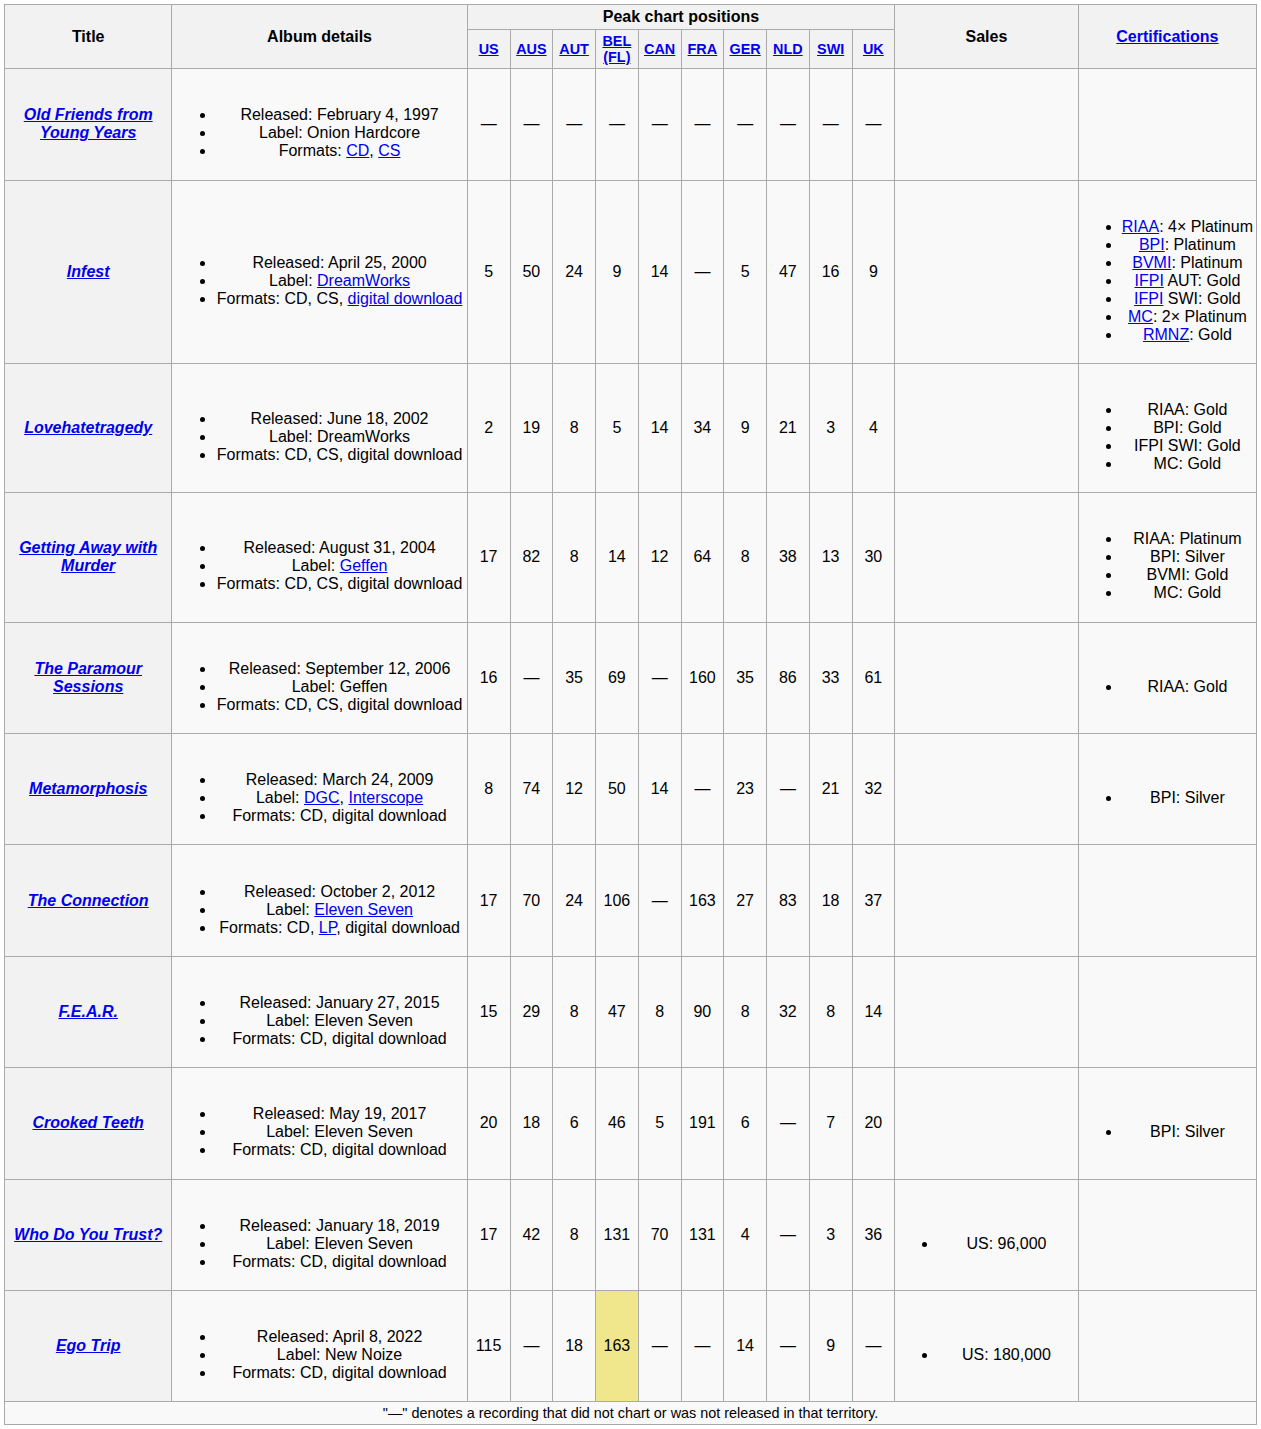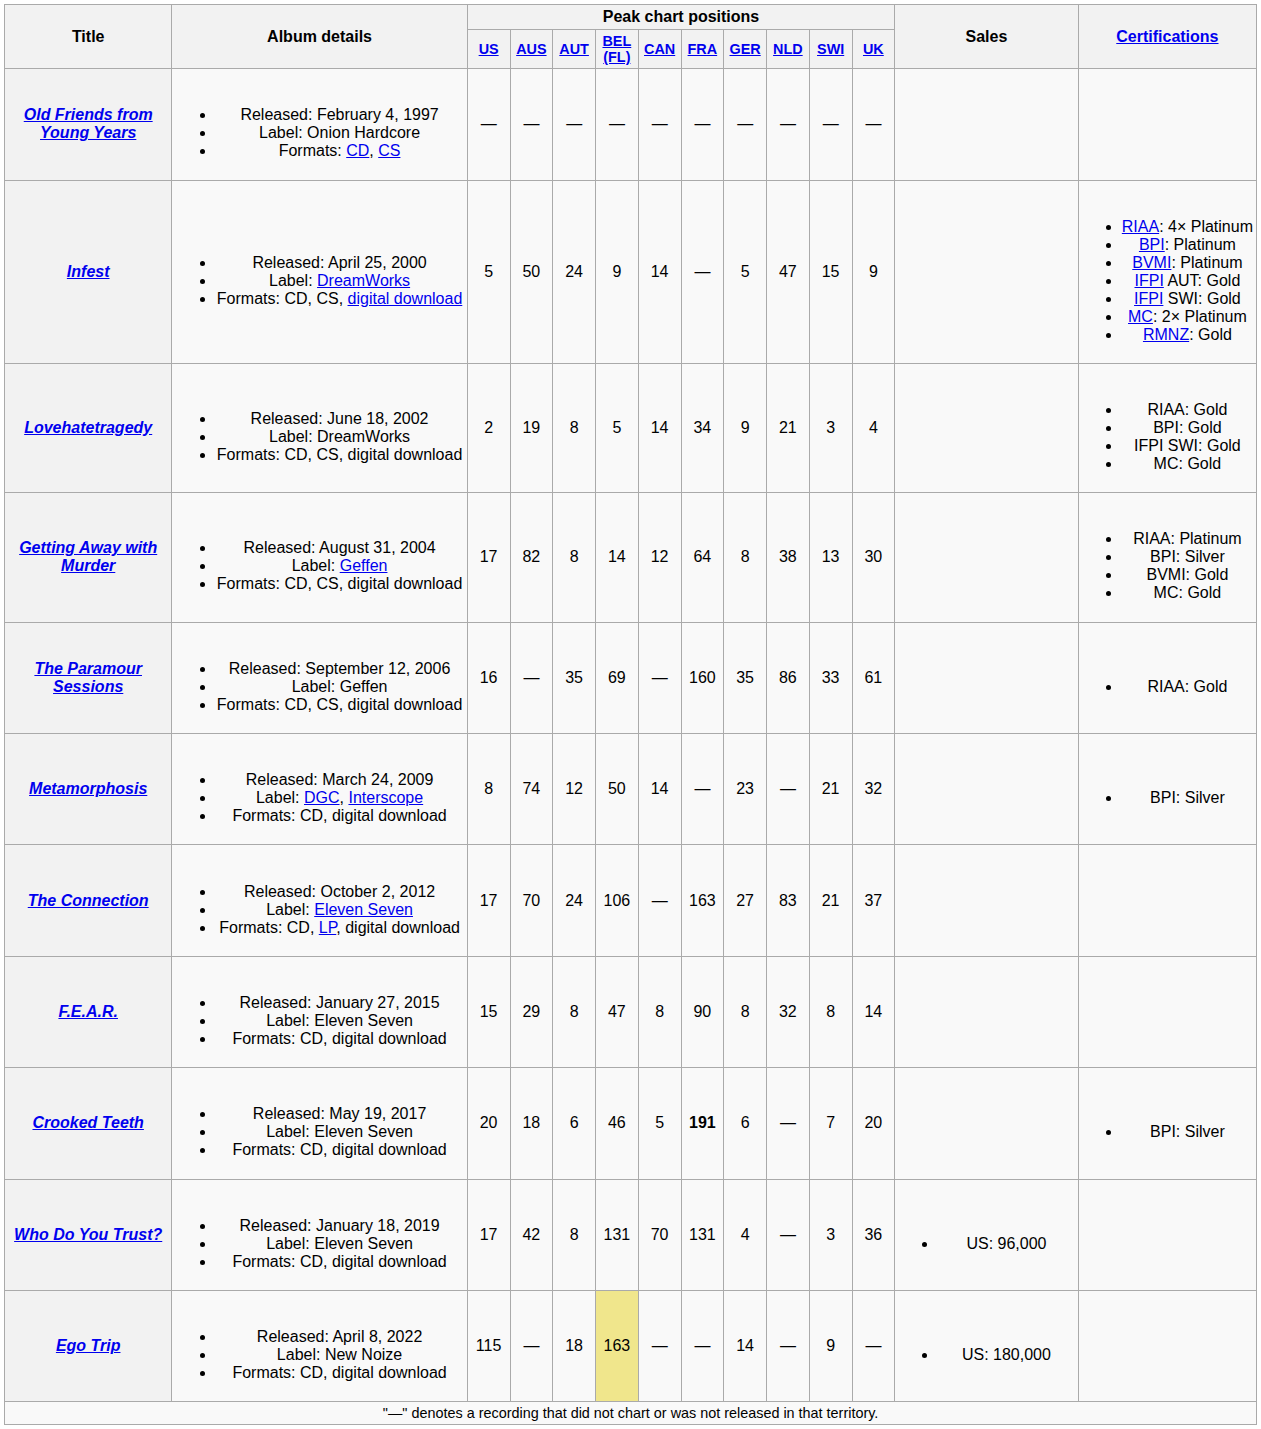 <table class="wikitable plainrowheaders" style="text-align:center;">
 <tr>
 <th scope="col" rowspan="2" style="width:10em;">Title</th>
 <th scope="col" rowspan="2" style="width:18em;">Album details</th>
 <th scope="col" colspan="10">Peak chart positions</th>
 <th scope="col" rowspan="2" style="width:11em;">Sales</th>
 <th scope="col" rowspan="2"><a href='#'>Certifications</a></th>
 </tr>
 <tr>
 <th scope="col" style="width:2.5em;font-size:90%;"><a href='#'>US</a><br></th>
 <th scope="col" style="width:2.5em;font-size:90%;"><a href='#'>AUS</a><br></th>
 <th scope="col" style="width:2.5em;font-size:90%;"><a href='#'>AUT</a><br></th>
 <th scope="col" style="width:2.5em;font-size:90%;"><a href='#'>BEL<br>(FL)</a><br></th>
 <th scope="col" style="width:2.5em;font-size:90%;"><a href='#'>CAN</a><br></th>
 <th scope="col" style="width:2.5em;font-size:90%;"><a href='#'>FRA</a><br></th>
 <th scope="col" style="width:2.5em;font-size:90%;"><a href='#'>GER</a><br></th>
 <th scope="col" style="width:2.5em;font-size:90%;"><a href='#'>NLD</a><br></th>
 <th scope="col" style="width:2.5em;font-size:90%;"><a href='#'>SWI</a><br></th>
 <th scope="col" style="width:2.5em;font-size:90%;"><a href='#'>UK</a><br></th>
 </tr>
 <tr>
 <th scope="row"><em><a href='#'>Old Friends from Young Years</a></em></th>
 <td><br><ul><li>Released: February 4, 1997</li><li>Label: Onion Hardcore</li><li>Formats: <a href='#'>CD</a>, <a href='#'>CS</a></li></ul></td>
 <td>—</td>
 <td>—</td>
 <td>—</td>
 <td>—</td>
 <td>—</td>
 <td>—</td>
 <td>—</td>
 <td>—</td>
 <td>—</td>
 <td>—</td>
 <td></td>
 <td></td>
 </tr>
 <tr>
 <th scope="row"><em><a href='#'>Infest</a></em></th>
 <td><br><ul><li>Released: April 25, 2000</li><li>Label: <a href='#'>DreamWorks</a></li><li>Formats: CD, CS, <a href='#'>digital download</a></li></ul></td>
 <td>5</td>
 <td>50</td>
 <td>24</td>
 <td>9</td>
 <td>14</td>
 <td>—</td>
 <td>5</td>
 <td>47</td>
-<td>16</td>
+<td>15</td>
 <td>9</td>
 <td></td>
 <td><br><ul><li><a href='#'>RIAA</a>: 4× Platinum</li><li><a href='#'>BPI</a>: Platinum</li><li><a href='#'>BVMI</a>: Platinum</li><li><a href='#'>IFPI</a> AUT: Gold</li><li><a href='#'>IFPI</a> SWI: Gold</li><li><a href='#'>MC</a>: 2× Platinum</li><li><a href='#'>RMNZ</a>: Gold</li></ul></td>
 </tr>
 <tr>
 <th scope="row"><em><a href='#'>Lovehatetragedy</a></em></th>
 <td><br><ul><li>Released: June 18, 2002</li><li>Label: DreamWorks</li><li>Formats: CD, CS, digital download</li></ul></td>
 <td>2</td>
 <td>19</td>
 <td>8</td>
 <td>5</td>
 <td>14</td>
 <td>34</td>
 <td>9</td>
 <td>21</td>
 <td>3</td>
 <td>4</td>
 <td></td>
 <td><br><ul><li>RIAA: Gold</li><li>BPI: Gold</li><li>IFPI SWI: Gold</li><li>MC: Gold</li></ul></td>
 </tr>
 <tr>
 <th scope="row"><em><a href='#'>Getting Away with Murder</a></em></th>
 <td><br><ul><li>Released: August 31, 2004</li><li>Label: <a href='#'>Geffen</a></li><li>Formats: CD, CS, digital download</li></ul></td>
 <td>17</td>
 <td>82</td>
 <td>8</td>
 <td>14</td>
 <td>12</td>
 <td>64</td>
 <td>8</td>
 <td>38</td>
 <td>13</td>
 <td>30</td>
 <td></td>
 <td><br><ul><li>RIAA: Platinum</li><li>BPI: Silver</li><li>BVMI: Gold</li><li>MC: Gold</li></ul></td>
 </tr>
 <tr>
 <th scope="row"><em><a href='#'>The Paramour Sessions</a></em></th>
 <td><br><ul><li>Released: September 12, 2006</li><li>Label: Geffen</li><li>Formats: CD, CS, digital download</li></ul></td>
 <td>16</td>
 <td>—</td>
 <td>35</td>
 <td>69</td>
 <td>—</td>
 <td>160</td>
 <td>35</td>
 <td>86</td>
 <td>33</td>
 <td>61</td>
 <td></td>
 <td><br><ul><li>RIAA: Gold</li></ul></td>
 </tr>
 <tr>
 <th scope="row"><em><a href='#'>Metamorphosis</a></em></th>
 <td><br><ul><li>Released: March 24, 2009</li><li>Label: <a href='#'>DGC</a>, <a href='#'>Interscope</a></li><li>Formats: CD, digital download</li></ul></td>
 <td>8</td>
 <td>74</td>
 <td>12</td>
 <td>50</td>
 <td>14</td>
 <td>—</td>
 <td>23</td>
 <td>—</td>
 <td>21</td>
 <td>32</td>
 <td></td>
 <td><br><ul><li>BPI: Silver</li></ul></td>
 </tr>
 <tr>
 <th scope="row"><em><a href='#'>The Connection</a></em></th>
 <td><br><ul><li>Released: October 2, 2012</li><li>Label: <a href='#'>Eleven Seven</a></li><li>Formats: CD, <a href='#'>LP</a>, digital download</li></ul></td>
 <td>17</td>
 <td>70</td>
 <td>24</td>
 <td>106</td>
 <td>—</td>
 <td>163</td>
 <td>27</td>
 <td>83</td>
-<td>18</td>
+<td>21</td>
 <td>37</td>
 <td></td>
 <td></td>
 </tr>
 <tr>
 <th scope="row"><em><a href='#'>F.E.A.R.</a></em></th>
 <td><br><ul><li>Released: January 27, 2015</li><li>Label: Eleven Seven</li><li>Formats: CD, digital download</li></ul></td>
 <td>15</td>
 <td>29</td>
 <td>8</td>
 <td>47</td>
 <td>8</td>
 <td>90</td>
 <td>8</td>
 <td>32</td>
 <td>8</td>
 <td>14</td>
 <td></td>
 <td></td>
 </tr>
 <tr>
 <th scope="row"><em><a href='#'>Crooked Teeth</a></em></th>
 <td><br><ul><li>Released: May 19, 2017</li><li>Label: Eleven Seven</li><li>Formats: CD, digital download</li></ul></td>
 <td>20</td>
 <td>18</td>
 <td>6</td>
 <td>46</td>
 <td>5</td>
-<td>191</td>
+<td><strong>191</strong></td>
 <td>6</td>
 <td>—</td>
 <td>7</td>
 <td>20</td>
 <td></td>
 <td><br><ul><li>BPI: Silver</li></ul></td>
 </tr>
 <tr>
 <th scope="row"><em><a href='#'>Who Do You Trust?</a></em></th>
 <td><br><ul><li>Released: January 18, 2019</li><li>Label: Eleven Seven</li><li>Formats: CD, digital download</li></ul></td>
 <td>17</td>
 <td>42</td>
 <td>8</td>
 <td>131</td>
 <td>70</td>
 <td>131</td>
 <td>4</td>
 <td>—</td>
 <td>3</td>
 <td>36</td>
 <td><br><ul><li>US: 96,000</li></ul></td>
 <td></td>
 </tr>
 <tr>
 <th scope="row"><em><a href='#'>Ego Trip</a></em></th>
 <td><br><ul><li>Released: April 8, 2022</li><li>Label: New Noize</li><li>Formats: CD, digital download</li></ul></td>
 <td>115</td>
 <td>—</td>
 <td>18</td>
 <td style="background: khaki;">163</td>
 <td>—</td>
 <td>—</td>
 <td>14</td>
 <td>—</td>
 <td>9</td>
 <td>—</td>
 <td><br><ul><li>US: 180,000</li></ul></td>
 <td></td>
 </tr>
 <tr>
 <td colspan="15" style="font-size:90%">"—" denotes a recording that did not chart or was not released in that territory.</td>
 </tr>
 </table>
